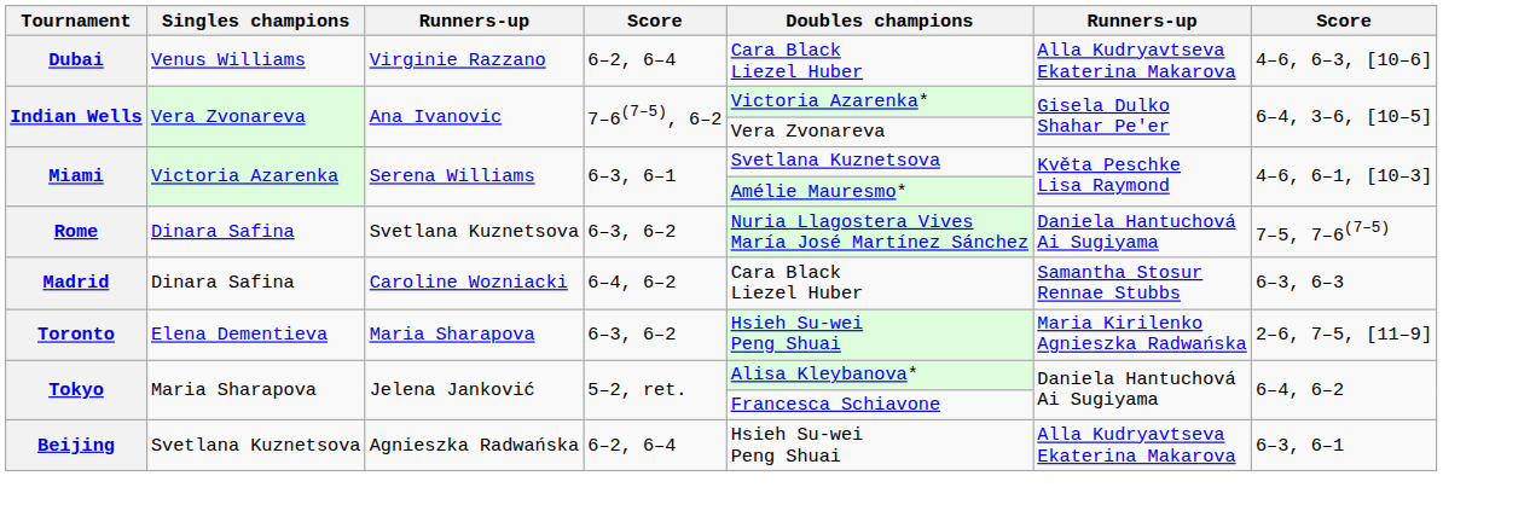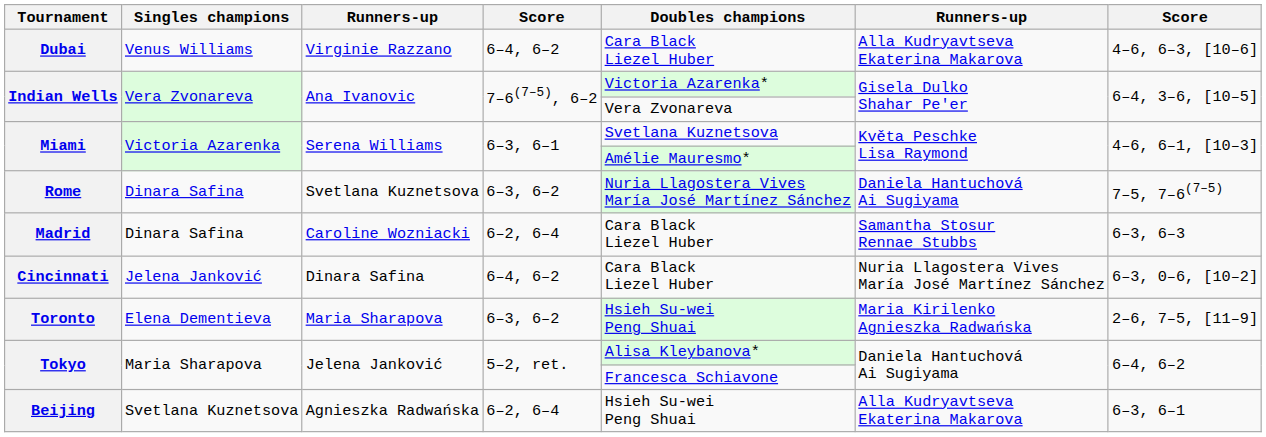 <table class="wikitable plainrowheaders">
 <tr>
 <th scope="col" style="min-width:7em">Tournament</th>
 <th scope="col">Singles champions</th>
 <th scope="col">Runners-up</th>
 <th scope="col">Score</th>
 <th scope="col">Doubles champions</th>
 <th scope="col">Runners-up</th>
 <th scope="col">Score</th>
 </tr>
 <tr>
 <th scope="row"><strong><a href='#'>Dubai</a></strong><br></th>
 <td> <a href='#'>Venus Williams</a></td>
 <td> <a href='#'>Virginie Razzano</a></td>
-<td>6–2, 6–4</td>
+<td>6–4, 6–2</td>
 <td> <a href='#'>Cara Black</a> <br>  <a href='#'>Liezel Huber</a></td>
 <td> <a href='#'>Alla Kudryavtseva</a> <br>  <a href='#'>Ekaterina Makarova</a></td>
 <td>4–6, 6–3, [10–6]</td>
 </tr>
 <tr>
 <th scope="row" rowspan=2><strong><a href='#'>Indian Wells</a></strong><br></th>
 <td rowspan="2" style="background:#ddfddd"> <a href='#'>Vera Zvonareva</a></td>
 <td rowspan="2"> <a href='#'>Ana Ivanovic</a></td>
 <td rowspan="2">7–6<sup>(7–5)</sup>, 6–2</td>
 <td style="background:#ddfddd"> <a href='#'>Victoria Azarenka</a>*</td>
 <td rowspan="2"> <a href='#'>Gisela Dulko</a> <br>  <a href='#'>Shahar Pe'er</a></td>
 <td rowspan="2">6–4, 3–6, [10–5]</td>
 </tr>
 <tr>
 <td> Vera Zvonareva</td>
 </tr>
 <tr>
 <th scope="row" rowspan=2><strong><a href='#'>Miami</a></strong><br></th>
 <td rowspan="2" style="background:#ddfddd"> <a href='#'>Victoria Azarenka</a></td>
 <td rowspan="2"> <a href='#'>Serena Williams</a></td>
 <td rowspan="2">6–3, 6–1</td>
 <td> <a href='#'>Svetlana Kuznetsova</a></td>
 <td rowspan="2"> <a href='#'>Květa Peschke</a> <br>  <a href='#'>Lisa Raymond</a></td>
 <td rowspan="2">4–6, 6–1, [10–3]</td>
 </tr>
 <tr>
 <td style="background:#ddfddd"> <a href='#'>Amélie Mauresmo</a>*</td>
 </tr>
 <tr>
 <th scope="row"><strong><a href='#'>Rome</a></strong><br></th>
 <td> <a href='#'>Dinara Safina</a></td>
 <td> Svetlana Kuznetsova</td>
 <td>6–3, 6–2</td>
 <td style="background:#ddfddd"> <a href='#'>Nuria Llagostera Vives</a> <br>  <a href='#'>María José Martínez Sánchez</a></td>
 <td> <a href='#'>Daniela Hantuchová</a> <br>  <a href='#'>Ai Sugiyama</a></td>
 <td>7–5, 7–6<sup>(7–5)</sup></td>
 </tr>
 <tr>
 <th scope="row"><strong><a href='#'>Madrid</a></strong><br></th>
 <td> Dinara Safina</td>
 <td> <a href='#'>Caroline Wozniacki</a></td>
-<td>6–4, 6–2</td>
+<td>6–2, 6–4</td>
 <td> Cara Black <br>  Liezel Huber</td>
 <td> <a href='#'>Samantha Stosur</a> <br>  <a href='#'>Rennae Stubbs</a></td>
 <td>6–3, 6–3</td>
+</tr>
+<tr>
+<th scope="row"><strong><a href='#'>Cincinnati</a></strong><br></th>
+<td> <a href='#'>Jelena Janković</a></td>
+<td> Dinara Safina</td>
+<td>6–4, 6–2</td>
+<td> Cara Black <br>  Liezel Huber</td>
+<td> Nuria Llagostera Vives <br>  María José Martínez Sánchez</td>
+<td>6–3, 0–6, [10–2]</td>
 </tr>
 <tr>
 <th scope="row"><strong><a href='#'>Toronto</a></strong><br></th>
 <td> <a href='#'>Elena Dementieva</a></td>
 <td> <a href='#'>Maria Sharapova</a></td>
 <td>6–3, 6–2</td>
 <td style="background:#ddfddd"> <a href='#'>Hsieh Su-wei</a> <br>  <a href='#'>Peng Shuai</a></td>
 <td> <a href='#'>Maria Kirilenko</a> <br>  <a href='#'>Agnieszka Radwańska</a></td>
 <td>2–6, 7–5, [11–9]</td>
 </tr>
 <tr>
 <th scope="row" rowspan=2><strong><a href='#'>Tokyo</a></strong><br></th>
 <td rowspan="2"> Maria Sharapova</td>
 <td rowspan="2"> Jelena Janković</td>
 <td rowspan="2">5–2, ret.</td>
 <td style="background:#ddfddd"> <a href='#'>Alisa Kleybanova</a>*</td>
 <td rowspan="2"> Daniela Hantuchová <br>  Ai Sugiyama</td>
 <td rowspan="2">6–4, 6–2</td>
 </tr>
 <tr>
 <td> <a href='#'>Francesca Schiavone</a></td>
 </tr>
 <tr>
 <th scope="row"><strong><a href='#'>Beijing</a></strong><br></th>
 <td> Svetlana Kuznetsova</td>
 <td> Agnieszka Radwańska</td>
 <td>6–2, 6–4</td>
 <td> Hsieh Su-wei <br>  Peng Shuai</td>
 <td> <a href='#'>Alla Kudryavtseva</a> <br>  <a href='#'>Ekaterina Makarova</a></td>
 <td>6–3, 6–1</td>
 </tr>
 </table>
